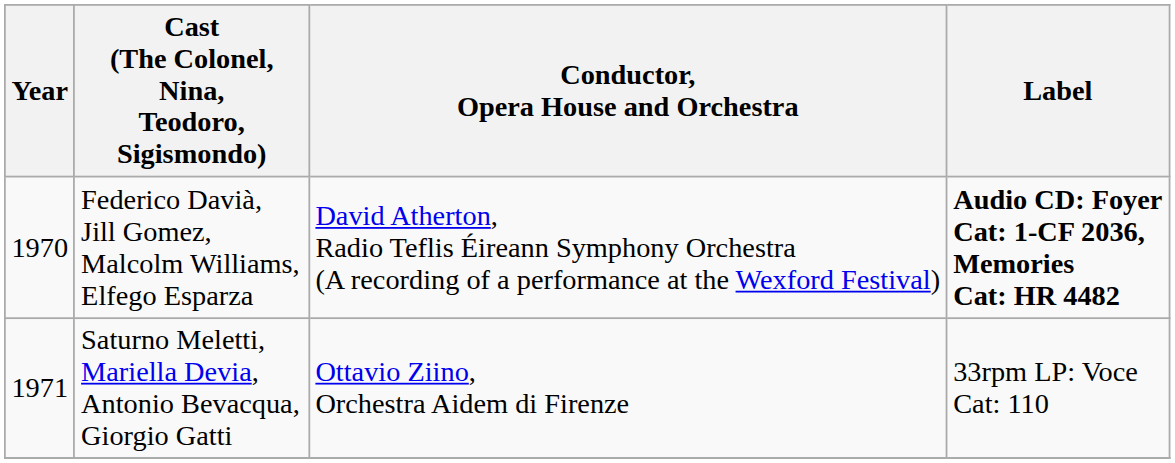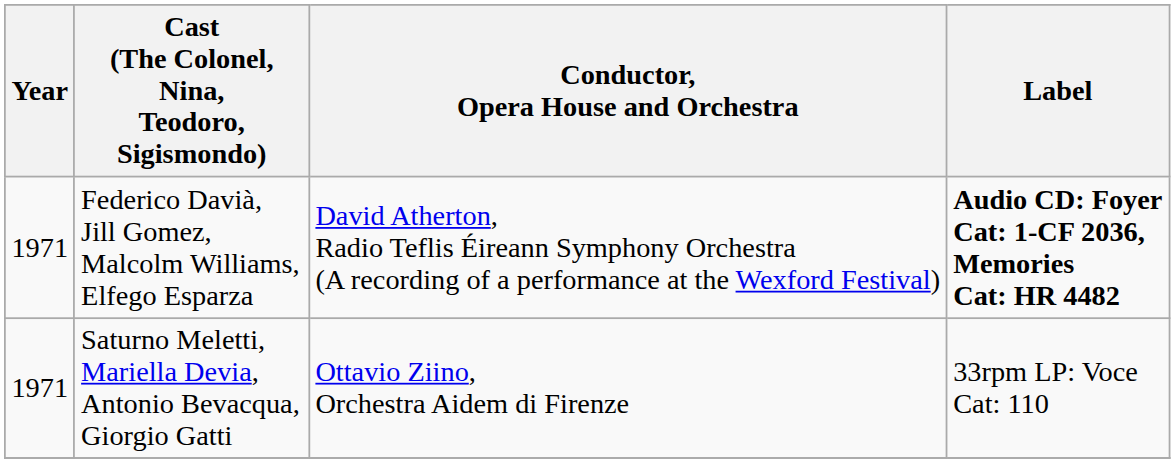 <table class="wikitable">
 <tr>
 <th>Year</th>
 <th width="125">Cast <br>(The Colonel,<br>Nina,<br>Teodoro,<br>Sigismondo)</th>
 <th>Conductor,<br>Opera House and Orchestra</th>
 <th>Label</th>
 </tr>
 <tr>
-<td>1970</td>
+<td>1971</td>
 <td>Federico Davià,<br>Jill Gomez,<br>Malcolm Williams,<br>Elfego Esparza</td>
 <td><a href='#'>David Atherton</a>,<br>Radio Teflis Éireann Symphony Orchestra<br>(A recording of a performance at the <a href='#'>Wexford Festival</a>)</td>
 <td><strong>Audio CD: Foyer<br>Cat: 1-CF 2036,<br>Memories<br>Cat: HR 4482</strong></td>
 </tr>
 <tr>
 <td>1971</td>
 <td>Saturno Meletti,<br><a href='#'>Mariella Devia</a>,<br>Antonio Bevacqua,<br>Giorgio Gatti</td>
 <td><a href='#'>Ottavio Ziino</a>,<br>Orchestra Aidem di Firenze</td>
 <td>33rpm LP: Voce<br>Cat: 110</td>
 </tr>
 <tr>
 </tr>
 </table>
